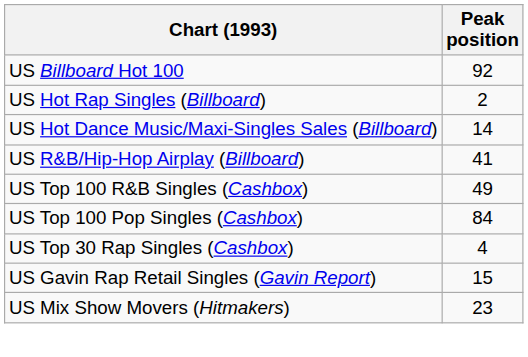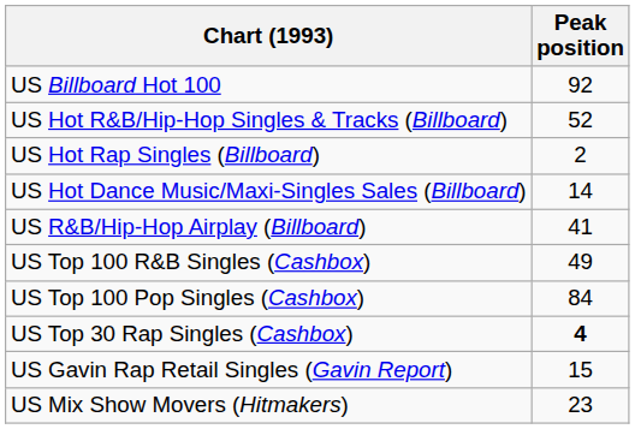 <table class="wikitable">
 <tr>
 <th>Chart (1993)</th>
 <th>Peak<br>position</th>
 </tr>
 <tr>
 <td>US <a href='#'><em>Billboard</em> Hot 100</a></td>
 <td align="center">92</td>
+</tr>
+<tr>
+<td>US <a href='#'>Hot R&B/Hip-Hop Singles & Tracks</a> (<a href='#'><em>Billboard</em></a>)</td>
+<td align="center">52</td>
 </tr>
 <tr>
 <td>US <a href='#'>Hot Rap Singles</a> (<a href='#'><em>Billboard</em></a>)</td>
 <td align="center">2</td>
 </tr>
 <tr>
 <td>US <a href='#'>Hot Dance Music/Maxi-Singles Sales</a> (<a href='#'><em>Billboard</em></a>)</td>
 <td align="center">14</td>
 </tr>
 <tr>
 <td>US <a href='#'>R&B/Hip-Hop Airplay</a> (<a href='#'><em>Billboard</em></a>)</td>
 <td align="center">41</td>
 </tr>
 <tr>
 <td>US Top 100 R&B Singles (<em><a href='#'>Cashbox</a></em>)</td>
 <td align="center">49</td>
 </tr>
 <tr>
 <td>US Top 100 Pop Singles (<em><a href='#'>Cashbox</a></em>)</td>
 <td align="center">84</td>
 </tr>
 <tr>
 <td>US Top 30 Rap Singles (<em><a href='#'>Cashbox</a></em>)</td>
-<td align="center">4</td>
+<td align="center"><strong>4</strong></td>
 </tr>
 <tr>
 <td>US Gavin Rap Retail Singles (<em><a href='#'>Gavin Report</a></em>)</td>
 <td align="center">15</td>
 </tr>
 <tr>
 <td>US Mix Show Movers (<em>Hitmakers</em>)</td>
 <td align="center">23</td>
 </tr>
 </table>
